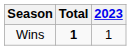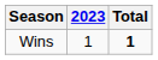 <table class="wikitable">
 <tr>
 <th>Season</th>
+<th><a href='#'>2023</a></th>
 <th>Total</th>
-<th><a href='#'>2023</a></th>
 </tr>
 <tr align=center>
 <td>Wins</td>
+<td>1</td>
 <td><strong>1</strong></td>
-<td>1</td>
 </tr>
 </table>
